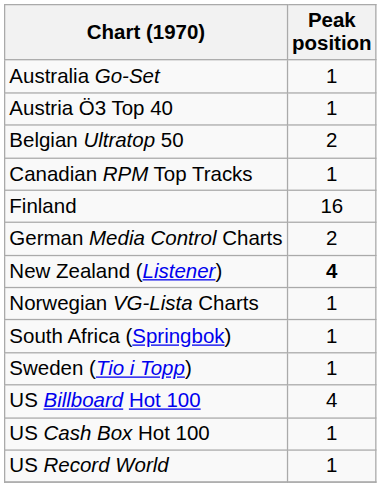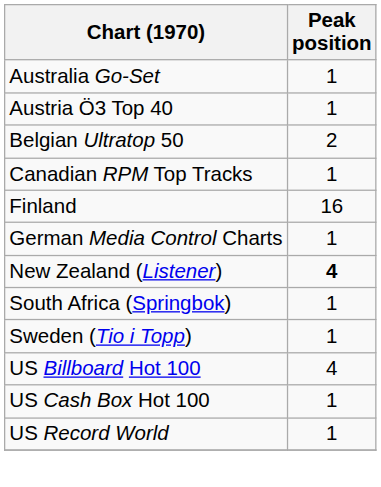 <table class="wikitable sortable">
 <tr>
 <th>Chart (1970)</th>
 <th>Peak<br>position</th>
 </tr>
 <tr>
 <td>Australia <em>Go-Set</em></td>
 <td align="center">1</td>
 </tr>
 <tr>
 <td>Austria Ö3 Top 40</td>
 <td align="center">1</td>
 </tr>
 <tr>
 <td>Belgian <em>Ultratop</em> 50</td>
 <td align="center">2</td>
 </tr>
 <tr>
 <td>Canadian <em>RPM</em> Top Tracks</td>
 <td align="center">1</td>
 </tr>
 <tr>
 <td>Finland</td>
 <td align="center">16</td>
 </tr>
 <tr>
 <td>German <em>Media Control</em> Charts</td>
-<td align="center">2</td>
+<td align="center">1</td>
 </tr>
 <tr>
 <td>New Zealand (<em><a href='#'>Listener</a></em>)</td>
 <td align="center"><strong>4</strong></td>
-</tr>
-<tr>
-<td>Norwegian <em>VG-Lista</em> Charts</td>
-<td align="center">1</td>
 </tr>
 <tr>
 <td>South Africa (<a href='#'>Springbok</a>)</td>
 <td align="center">1</td>
 </tr>
 <tr>
 <td>Sweden  (<em><a href='#'>Tio i Topp</a></em>)</td>
 <td align="center">1</td>
 </tr>
 <tr>
 <td>US <em><a href='#'>Billboard</a></em> <a href='#'>Hot 100</a></td>
 <td align="center">4</td>
 </tr>
 <tr>
 <td>US <em>Cash Box</em> Hot 100</td>
 <td align="center">1</td>
 </tr>
 <tr>
 <td>US <em>Record World</em></td>
 <td style="text-align:center;">1</td>
 </tr>
 <tr>
 </tr>
 </table>
